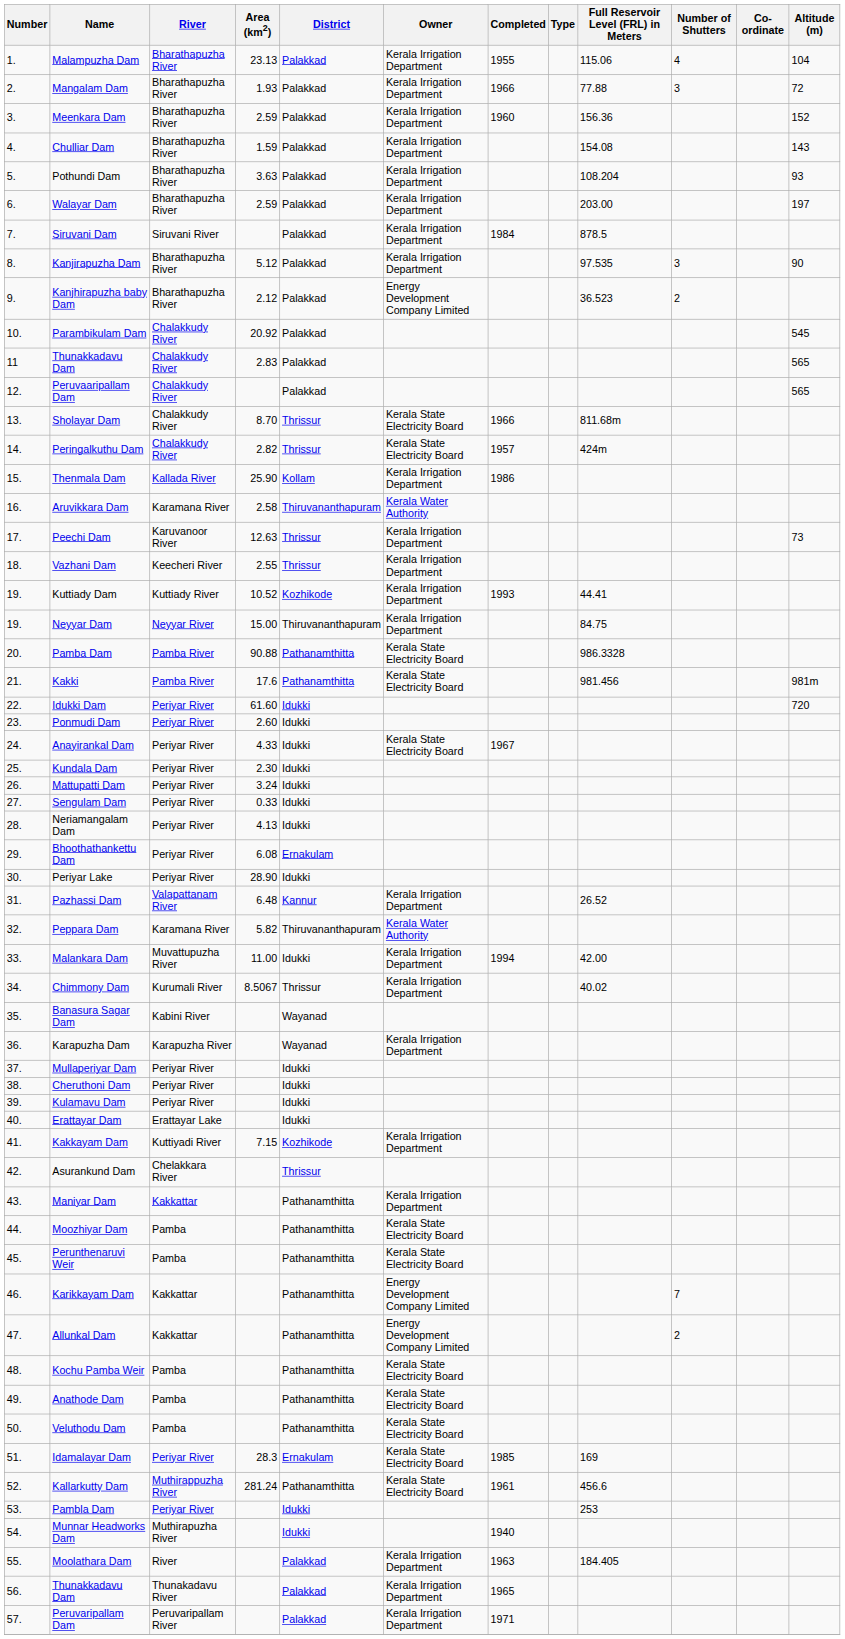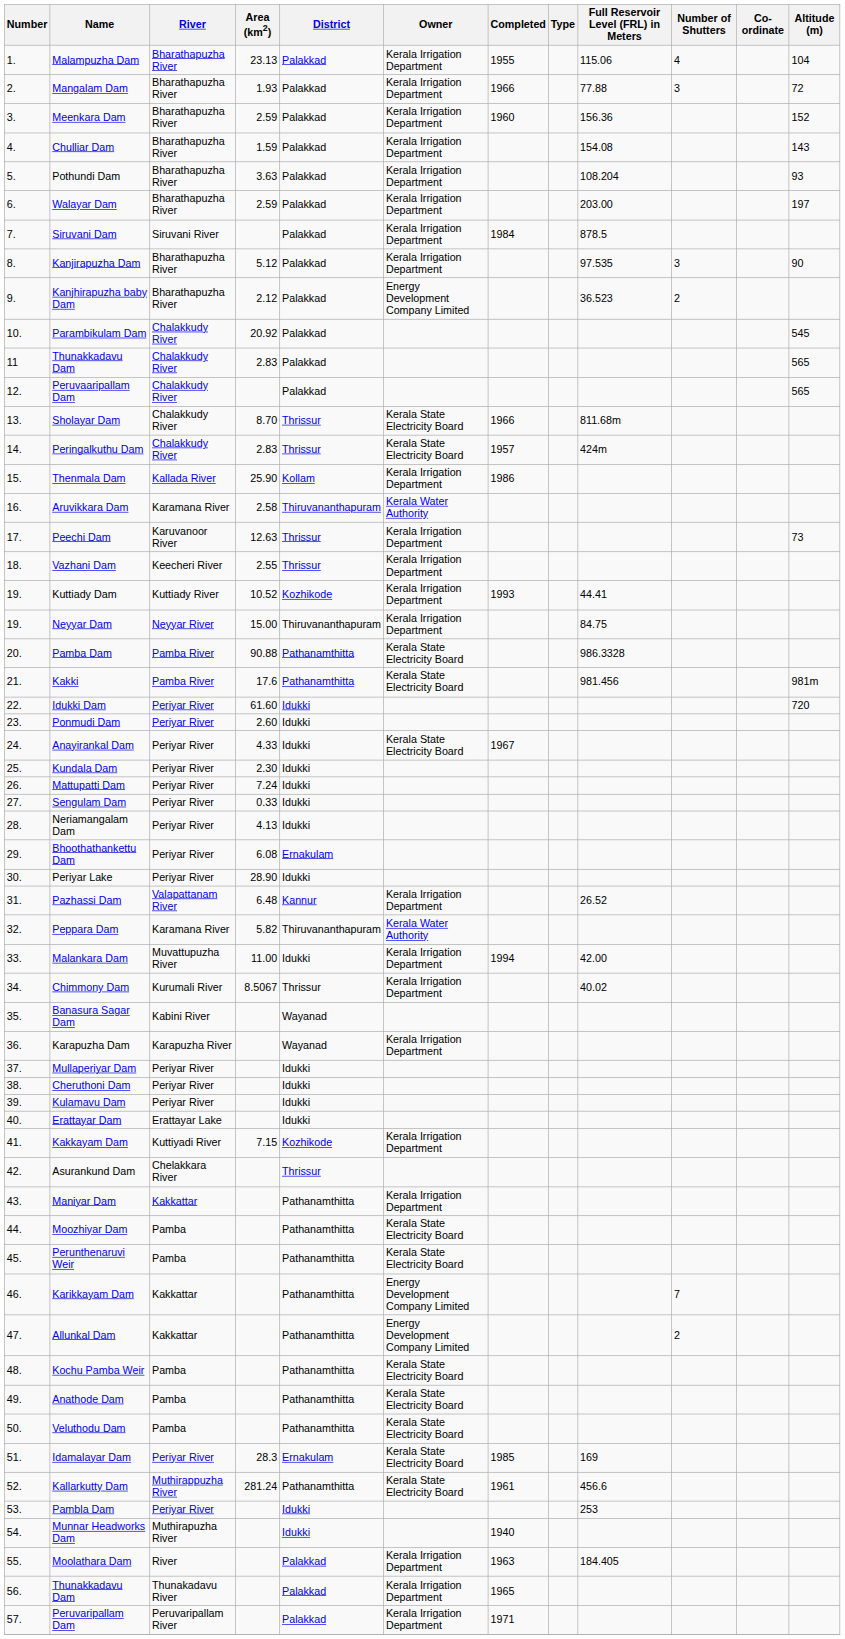 <table class="wikitable sortable">
 <tr>
 <th>Number</th>
 <th>Name</th>
 <th><a href='#'>River</a></th>
 <th>Area (km<sup>2</sup>)</th>
 <th><a href='#'>District</a></th>
 <th>Owner</th>
 <th>Completed</th>
 <th>Type</th>
 <th>Full Reservoir Level (FRL) in Meters</th>
 <th>Number of Shutters</th>
 <th>Co-ordinate</th>
 <th>Altitude (m)</th>
 </tr>
 <tr>
 <td>1.</td>
 <td><a href='#'>Malampuzha Dam</a></td>
 <td><a href='#'>Bharathapuzha River</a></td>
 <td align="right">23.13</td>
 <td><a href='#'>Palakkad</a></td>
 <td>Kerala Irrigation Department</td>
 <td>1955</td>
 <td></td>
 <td>115.06</td>
 <td>4</td>
 <td></td>
 <td>104</td>
 </tr>
 <tr>
 <td>2.</td>
 <td><a href='#'>Mangalam Dam</a></td>
 <td>Bharathapuzha River</td>
 <td align="right">1.93</td>
 <td>Palakkad</td>
 <td>Kerala Irrigation Department</td>
 <td>1966</td>
 <td></td>
 <td>77.88</td>
 <td>3</td>
 <td></td>
 <td>72</td>
 </tr>
 <tr>
 <td>3.</td>
 <td><a href='#'>Meenkara Dam</a></td>
 <td>Bharathapuzha River</td>
 <td align="right">2.59</td>
 <td>Palakkad</td>
 <td>Kerala Irrigation Department</td>
 <td>1960</td>
 <td></td>
 <td>156.36</td>
 <td></td>
 <td></td>
 <td>152</td>
 </tr>
 <tr>
 <td>4.</td>
 <td><a href='#'>Chulliar Dam</a></td>
 <td>Bharathapuzha River</td>
 <td align="right">1.59</td>
 <td>Palakkad</td>
 <td>Kerala Irrigation Department</td>
 <td></td>
 <td></td>
 <td>154.08</td>
 <td></td>
 <td></td>
 <td>143</td>
 </tr>
 <tr>
 <td>5.</td>
 <td>Pothundi Dam</td>
 <td>Bharathapuzha River</td>
 <td align="right">3.63</td>
 <td>Palakkad</td>
 <td>Kerala Irrigation Department</td>
 <td></td>
 <td></td>
 <td>108.204</td>
 <td></td>
 <td></td>
 <td>93</td>
 </tr>
 <tr>
 <td>6.</td>
 <td><a href='#'>Walayar Dam</a></td>
 <td>Bharathapuzha River</td>
 <td align="right">2.59</td>
 <td>Palakkad</td>
 <td>Kerala Irrigation Department</td>
 <td></td>
 <td></td>
 <td>203.00</td>
 <td></td>
 <td></td>
 <td>197</td>
 </tr>
 <tr>
 <td>7.</td>
 <td><a href='#'>Siruvani Dam</a></td>
 <td>Siruvani River</td>
 <td align="right"></td>
 <td>Palakkad</td>
 <td>Kerala Irrigation Department</td>
 <td>1984</td>
 <td></td>
 <td>878.5</td>
 <td></td>
 <td></td>
 </tr>
 <tr>
 <td>8.</td>
 <td><a href='#'>Kanjirapuzha Dam</a></td>
 <td>Bharathapuzha River</td>
 <td align="right">5.12</td>
 <td>Palakkad</td>
 <td>Kerala Irrigation Department</td>
 <td></td>
 <td></td>
 <td>97.535</td>
 <td>3</td>
 <td></td>
 <td>90</td>
 </tr>
 <tr>
 <td>9.</td>
 <td><a href='#'>Kanjhirapuzha baby Dam</a></td>
 <td>Bharathapuzha River</td>
 <td align="right">2.12</td>
 <td>Palakkad</td>
 <td>Energy Development Company Limited</td>
 <td></td>
 <td></td>
 <td>36.523</td>
 <td>2</td>
 <td></td>
 </tr>
 <tr>
 <td>10.</td>
 <td><a href='#'>Parambikulam Dam</a></td>
 <td><a href='#'>Chalakkudy River</a></td>
 <td align="right">20.92</td>
 <td>Palakkad</td>
 <td></td>
 <td></td>
 <td></td>
 <td></td>
 <td></td>
 <td></td>
 <td>545</td>
 </tr>
 <tr>
 <td>11</td>
 <td><a href='#'>Thunakkadavu Dam</a></td>
 <td><a href='#'>Chalakkudy River</a></td>
 <td align="right">2.83</td>
 <td>Palakkad</td>
 <td></td>
 <td></td>
 <td></td>
 <td></td>
 <td></td>
 <td></td>
 <td>565</td>
 </tr>
 <tr>
 <td>12.</td>
 <td><a href='#'>Peruvaaripallam Dam</a></td>
 <td><a href='#'>Chalakkudy River</a></td>
 <td align="right"></td>
 <td>Palakkad</td>
 <td></td>
 <td></td>
 <td></td>
 <td></td>
 <td></td>
 <td></td>
 <td>565</td>
 </tr>
 <tr>
 <td>13.</td>
 <td><a href='#'>Sholayar Dam</a></td>
 <td>Chalakkudy River</td>
 <td align="right">8.70</td>
 <td><a href='#'>Thrissur</a></td>
 <td>Kerala State Electricity Board</td>
 <td>1966</td>
 <td></td>
 <td>811.68m</td>
 <td></td>
 <td></td>
 <td></td>
 </tr>
 <tr>
 <td>14.</td>
 <td><a href='#'>Peringalkuthu Dam</a></td>
 <td><a href='#'>Chalakkudy River</a></td>
-<td align="right">2.82</td>
+<td align="right">2.83</td>
 <td><a href='#'>Thrissur</a></td>
 <td>Kerala State Electricity Board</td>
 <td>1957</td>
 <td></td>
 <td>424m</td>
 <td></td>
 <td></td>
 <td></td>
 </tr>
 <tr>
 <td>15.</td>
 <td><a href='#'>Thenmala Dam</a></td>
 <td><a href='#'>Kallada River</a></td>
 <td align="right">25.90</td>
 <td><a href='#'>Kollam</a></td>
 <td>Kerala Irrigation Department</td>
 <td>1986</td>
 <td></td>
 <td></td>
 <td></td>
 <td></td>
 <td></td>
 </tr>
 <tr>
 <td>16.</td>
 <td><a href='#'>Aruvikkara Dam</a></td>
 <td>Karamana River</td>
 <td align="right">2.58</td>
 <td><a href='#'>Thiruvananthapuram</a></td>
 <td><a href='#'>Kerala Water Authority</a></td>
 <td></td>
 <td></td>
 <td></td>
 <td></td>
 <td></td>
 <td></td>
 </tr>
 <tr>
 <td>17.</td>
 <td><a href='#'>Peechi Dam</a></td>
 <td>Karuvanoor River</td>
 <td align="right">12.63</td>
 <td><a href='#'>Thrissur</a></td>
 <td>Kerala Irrigation Department</td>
 <td></td>
 <td></td>
 <td></td>
 <td></td>
 <td></td>
 <td>73</td>
 </tr>
 <tr>
 <td>18.</td>
 <td><a href='#'>Vazhani Dam</a></td>
 <td>Keecheri River</td>
 <td align="right">2.55</td>
 <td><a href='#'>Thrissur</a></td>
 <td>Kerala Irrigation Department</td>
 <td></td>
 <td></td>
 <td></td>
 <td></td>
 <td></td>
 <td></td>
 </tr>
 <tr>
 <td>19.</td>
 <td>Kuttiady Dam</td>
 <td>Kuttiady River</td>
 <td align="right">10.52</td>
 <td><a href='#'>Kozhikode</a></td>
 <td>Kerala Irrigation Department</td>
 <td>1993</td>
 <td></td>
 <td>44.41</td>
 <td></td>
 <td></td>
 <td></td>
 </tr>
 <tr>
 <td>19.</td>
 <td><a href='#'>Neyyar Dam</a></td>
 <td><a href='#'>Neyyar River</a></td>
 <td align="right">15.00</td>
 <td>Thiruvananthapuram</td>
 <td>Kerala Irrigation Department</td>
 <td></td>
 <td></td>
 <td>84.75</td>
 <td></td>
 <td></td>
 <td></td>
 </tr>
 <tr>
 <td>20.</td>
 <td><a href='#'>Pamba Dam</a></td>
 <td><a href='#'>Pamba River</a></td>
 <td align="right">90.88</td>
 <td><a href='#'>Pathanamthitta</a></td>
 <td>Kerala State Electricity Board</td>
 <td></td>
 <td></td>
 <td>986.3328</td>
 <td></td>
 <td></td>
 <td></td>
 </tr>
 <tr>
 <td>21.</td>
 <td><a href='#'>Kakki</a></td>
 <td><a href='#'>Pamba River</a></td>
 <td align="right">17.6</td>
 <td><a href='#'>Pathanamthitta</a></td>
 <td>Kerala State Electricity Board</td>
 <td></td>
 <td></td>
 <td>981.456</td>
 <td></td>
 <td></td>
 <td>981m</td>
 </tr>
 <tr>
 <td>22.</td>
 <td><a href='#'>Idukki Dam</a></td>
 <td><a href='#'>Periyar River</a></td>
 <td align="right">61.60</td>
 <td><a href='#'>Idukki</a></td>
 <td></td>
 <td></td>
 <td></td>
 <td></td>
 <td></td>
 <td></td>
 <td>720</td>
 </tr>
 <tr>
 <td>23.</td>
 <td><a href='#'>Ponmudi Dam</a></td>
 <td><a href='#'>Periyar River</a></td>
 <td align="right">2.60</td>
 <td>Idukki</td>
 <td></td>
 <td></td>
 <td></td>
 <td></td>
 <td></td>
 <td></td>
 <td></td>
 </tr>
 <tr>
 <td>24.</td>
 <td><a href='#'>Anayirankal Dam</a></td>
 <td>Periyar River</td>
 <td align="right">4.33</td>
 <td>Idukki</td>
 <td>Kerala State Electricity Board</td>
 <td>1967</td>
 <td></td>
 <td></td>
 <td></td>
 <td></td>
 <td></td>
 </tr>
 <tr>
 <td>25.</td>
 <td><a href='#'>Kundala Dam</a></td>
 <td>Periyar River</td>
 <td align="right">2.30</td>
 <td>Idukki</td>
 <td></td>
 <td></td>
 <td></td>
 <td></td>
 <td></td>
 <td></td>
 <td></td>
 </tr>
 <tr>
 <td>26.</td>
 <td><a href='#'>Mattupatti Dam</a></td>
 <td>Periyar River</td>
-<td align="right">3.24</td>
+<td align="right">7.24</td>
 <td>Idukki</td>
 <td></td>
 <td></td>
 <td></td>
 <td></td>
 <td></td>
 <td></td>
 <td></td>
 </tr>
 <tr>
 <td>27.</td>
 <td><a href='#'>Sengulam Dam</a></td>
 <td>Periyar River</td>
 <td align="right">0.33</td>
 <td>Idukki</td>
 <td></td>
 <td></td>
 <td></td>
 <td></td>
 <td></td>
 <td></td>
 <td></td>
 </tr>
 <tr>
 <td>28.</td>
 <td>Neriamangalam Dam</td>
 <td>Periyar River</td>
 <td align="right">4.13</td>
 <td>Idukki</td>
 <td></td>
 <td></td>
 <td></td>
 <td></td>
 <td></td>
 <td></td>
 <td></td>
 </tr>
 <tr>
 <td>29.</td>
 <td><a href='#'>Bhoothathankettu Dam</a></td>
 <td>Periyar River</td>
 <td align="right">6.08</td>
 <td><a href='#'>Ernakulam</a></td>
 <td></td>
 <td></td>
 <td></td>
 <td></td>
 <td></td>
 <td></td>
 <td></td>
 </tr>
 <tr>
 <td>30.</td>
 <td>Periyar Lake</td>
 <td>Periyar River</td>
 <td align="right">28.90</td>
 <td>Idukki</td>
 <td></td>
 <td></td>
 <td></td>
 <td></td>
 <td></td>
 <td></td>
 <td></td>
 </tr>
 <tr>
 <td>31.</td>
 <td><a href='#'>Pazhassi Dam</a></td>
 <td><a href='#'>Valapattanam River</a></td>
 <td align="right">6.48</td>
 <td><a href='#'>Kannur</a></td>
 <td>Kerala Irrigation Department</td>
 <td></td>
 <td></td>
 <td>26.52</td>
 <td></td>
 <td></td>
 <td></td>
 </tr>
 <tr>
 <td>32.</td>
 <td><a href='#'>Peppara Dam</a></td>
 <td>Karamana River</td>
 <td align="right">5.82</td>
 <td>Thiruvananthapuram</td>
 <td><a href='#'>Kerala Water Authority</a></td>
 <td></td>
 <td></td>
 <td></td>
 <td></td>
 <td></td>
 <td></td>
 </tr>
 <tr>
 <td>33.</td>
 <td><a href='#'>Malankara Dam</a></td>
 <td>Muvattupuzha River</td>
 <td align="right">11.00</td>
 <td>Idukki</td>
 <td>Kerala Irrigation Department</td>
 <td>1994</td>
 <td></td>
 <td>42.00</td>
 <td></td>
 <td></td>
 <td></td>
 </tr>
 <tr>
 <td>34.</td>
 <td><a href='#'>Chimmony Dam</a></td>
 <td>Kurumali River</td>
 <td align="right">8.5067</td>
 <td>Thrissur</td>
 <td>Kerala Irrigation Department</td>
 <td></td>
 <td></td>
 <td>40.02</td>
 <td></td>
 <td></td>
 <td></td>
 </tr>
 <tr>
 <td>35.</td>
 <td><a href='#'>Banasura Sagar Dam</a></td>
 <td>Kabini River</td>
 <td align="right"></td>
 <td>Wayanad</td>
 <td></td>
 <td></td>
 <td></td>
 <td></td>
 <td></td>
 <td></td>
 <td></td>
 </tr>
 <tr>
 <td>36.</td>
 <td>Karapuzha Dam</td>
 <td>Karapuzha River</td>
 <td align="right"></td>
 <td>Wayanad</td>
 <td>Kerala Irrigation Department</td>
 <td></td>
 <td></td>
 <td></td>
 <td></td>
 <td></td>
 <td></td>
 </tr>
 <tr>
 <td>37.</td>
 <td><a href='#'>Mullaperiyar Dam</a></td>
 <td>Periyar River</td>
 <td align="right"></td>
 <td>Idukki</td>
 <td></td>
 <td></td>
 <td></td>
 <td></td>
 <td></td>
 <td></td>
 <td></td>
 </tr>
 <tr>
 <td>38.</td>
 <td><a href='#'>Cheruthoni Dam</a></td>
 <td>Periyar River</td>
 <td align="right"></td>
 <td>Idukki</td>
 <td></td>
 <td></td>
 <td></td>
 <td></td>
 <td></td>
 <td></td>
 <td></td>
 </tr>
 <tr>
 <td>39.</td>
 <td><a href='#'>Kulamavu Dam</a></td>
 <td>Periyar River</td>
 <td align="right"></td>
 <td>Idukki</td>
 <td></td>
 <td></td>
 <td></td>
 <td></td>
 <td></td>
 <td></td>
 <td></td>
 </tr>
 <tr>
 <td>40.</td>
 <td><a href='#'>Erattayar Dam</a></td>
 <td>Erattayar Lake</td>
 <td align="right"></td>
 <td>Idukki</td>
 <td></td>
 <td></td>
 <td></td>
 <td></td>
 <td></td>
 <td></td>
 <td></td>
 </tr>
 <tr>
 <td>41.</td>
 <td><a href='#'>Kakkayam Dam</a></td>
 <td>Kuttiyadi River</td>
 <td align="right">7.15</td>
 <td><a href='#'>Kozhikode</a></td>
 <td>Kerala Irrigation Department</td>
 <td></td>
 <td></td>
 <td></td>
 <td></td>
 <td></td>
 <td></td>
 </tr>
 <tr>
 <td>42.</td>
 <td>Asurankund Dam</td>
 <td>Chelakkara River</td>
 <td align="right"></td>
 <td><a href='#'>Thrissur</a></td>
 <td></td>
 <td></td>
 <td></td>
 <td></td>
 <td></td>
 <td></td>
 <td></td>
 </tr>
 <tr>
 <td>43.</td>
 <td><a href='#'>Maniyar Dam</a></td>
 <td><a href='#'>Kakkattar</a></td>
 <td align="right"></td>
 <td>Pathanamthitta</td>
 <td>Kerala Irrigation Department</td>
 <td></td>
 <td></td>
 <td></td>
 <td></td>
 <td></td>
 <td></td>
 </tr>
 <tr>
 <td>44.</td>
 <td><a href='#'>Moozhiyar Dam</a></td>
 <td>Pamba</td>
 <td align="right"></td>
 <td>Pathanamthitta</td>
 <td>Kerala State Electricity Board</td>
 <td></td>
 <td></td>
 <td></td>
 <td></td>
 <td></td>
 <td></td>
 </tr>
 <tr>
 <td>45.</td>
 <td><a href='#'>Perunthenaruvi Weir</a></td>
 <td>Pamba</td>
 <td align="right"></td>
 <td>Pathanamthitta</td>
 <td>Kerala State Electricity Board</td>
 <td></td>
 <td></td>
 <td></td>
 <td></td>
 <td></td>
 <td></td>
 </tr>
 <tr>
 <td>46.</td>
 <td><a href='#'>Karikkayam Dam</a></td>
 <td>Kakkattar</td>
 <td align="right"></td>
 <td>Pathanamthitta</td>
 <td>Energy Development Company Limited</td>
 <td></td>
 <td></td>
 <td></td>
 <td>7</td>
 <td></td>
 <td></td>
 </tr>
 <tr>
 <td>47.</td>
 <td><a href='#'>Allunkal Dam</a></td>
 <td>Kakkattar</td>
 <td align="right"></td>
 <td>Pathanamthitta</td>
 <td>Energy Development Company Limited</td>
 <td></td>
 <td></td>
 <td></td>
 <td>2</td>
 <td></td>
 <td></td>
 </tr>
 <tr>
 <td>48.</td>
 <td><a href='#'>Kochu Pamba Weir</a></td>
 <td>Pamba</td>
 <td align="right"></td>
 <td>Pathanamthitta</td>
 <td>Kerala State Electricity Board</td>
 <td></td>
 <td></td>
 <td></td>
 <td></td>
 <td></td>
 <td></td>
 </tr>
 <tr>
 <td>49.</td>
 <td><a href='#'>Anathode Dam</a></td>
 <td>Pamba</td>
 <td align="right"></td>
 <td>Pathanamthitta</td>
 <td>Kerala State Electricity Board</td>
 <td></td>
 <td></td>
 <td></td>
 <td></td>
 <td></td>
 <td></td>
 </tr>
 <tr>
 <td>50.</td>
 <td><a href='#'>Veluthodu Dam</a></td>
 <td>Pamba</td>
 <td align="right"></td>
 <td>Pathanamthitta</td>
 <td>Kerala State Electricity Board</td>
 <td></td>
 <td></td>
 <td></td>
 <td></td>
 <td></td>
 <td></td>
 </tr>
 <tr>
 <td>51.</td>
 <td><a href='#'>Idamalayar Dam</a></td>
 <td><a href='#'>Periyar River</a></td>
 <td align="right">28.3</td>
 <td><a href='#'>Ernakulam</a></td>
 <td>Kerala State Electricity Board</td>
 <td>1985</td>
 <td></td>
 <td>169</td>
 <td></td>
 <td></td>
 <td></td>
 </tr>
 <tr>
 <td>52.</td>
 <td><a href='#'>Kallarkutty Dam</a></td>
 <td><a href='#'>Muthirappuzha River</a></td>
 <td align="right">281.24</td>
 <td>Pathanamthitta</td>
 <td>Kerala State Electricity Board</td>
 <td>1961</td>
 <td></td>
 <td>456.6</td>
 <td></td>
 <td></td>
 <td></td>
 </tr>
 <tr>
 <td>53.</td>
 <td><a href='#'>Pambla Dam</a></td>
 <td><a href='#'>Periyar River</a></td>
 <td align="right"></td>
 <td><a href='#'>Idukki</a></td>
 <td></td>
 <td></td>
 <td></td>
 <td>253</td>
 <td></td>
 <td></td>
 <td></td>
 </tr>
 <tr>
 <td>54.</td>
 <td><a href='#'>Munnar Headworks Dam</a></td>
 <td>Muthirapuzha River</td>
 <td align="right"></td>
 <td><a href='#'>Idukki</a></td>
 <td></td>
 <td>1940</td>
 <td></td>
 <td></td>
 <td></td>
 <td></td>
 <td></td>
 </tr>
 <tr>
 <td>55.</td>
 <td><a href='#'>Moolathara Dam</a></td>
 <td>River</td>
 <td align="right"></td>
 <td><a href='#'>Palakkad</a></td>
 <td>Kerala Irrigation Department</td>
 <td>1963</td>
 <td></td>
 <td>184.405</td>
 <td></td>
 <td></td>
 <td></td>
 </tr>
 <tr>
 <td>56.</td>
 <td><a href='#'>Thunakkadavu Dam</a></td>
 <td>Thunakadavu River</td>
 <td align="right"></td>
 <td><a href='#'>Palakkad</a></td>
 <td>Kerala Irrigation Department</td>
 <td>1965</td>
 <td></td>
 <td></td>
 <td></td>
 <td></td>
 <td></td>
 </tr>
 <tr>
 <td>57.</td>
 <td><a href='#'>Peruvaripallam Dam</a></td>
 <td>Peruvaripallam River</td>
 <td align="right"></td>
 <td><a href='#'>Palakkad</a></td>
 <td>Kerala Irrigation Department</td>
 <td>1971</td>
 <td></td>
 <td></td>
 <td></td>
 <td></td>
 <td></td>
 </tr>
 <tr>
 </tr>
 </table>
